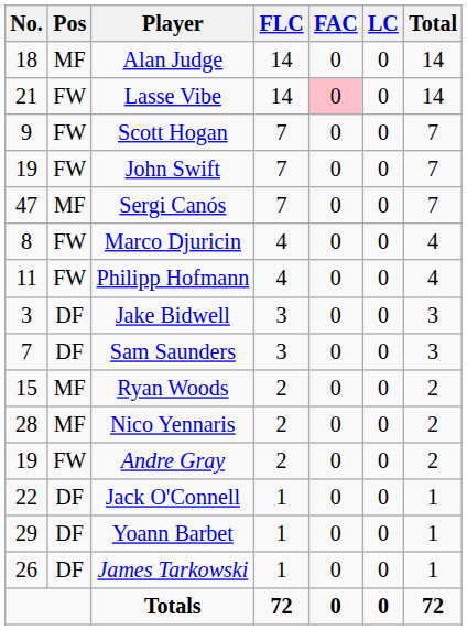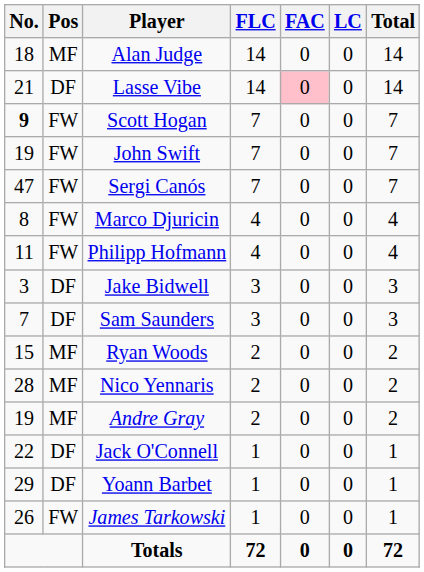 <table class="wikitable"  style="text-align:center; border:1px #aaa solid; font-size:95%;">
 <tr>
 <th>No.</th>
 <th>Pos</th>
 <th>Player</th>
 <th><a href='#'>FLC</a></th>
 <th><a href='#'>FAC</a></th>
 <th><a href='#'>LC</a></th>
 <th>Total</th>
 </tr>
 <tr>
 <td>18</td>
 <td>MF</td>
 <td><a href='#'>Alan Judge</a></td>
 <td>14</td>
 <td>0</td>
 <td>0</td>
 <td>14</td>
 </tr>
 <tr>
 <td>21</td>
-<td>FW</td>
+<td>DF</td>
 <td><a href='#'>Lasse Vibe</a></td>
 <td>14</td>
 <td style="background: pink;">0</td>
 <td>0</td>
 <td>14</td>
 </tr>
 <tr>
-<td>9</td>
+<td><strong>9</strong></td>
 <td>FW</td>
 <td><a href='#'>Scott Hogan</a></td>
 <td>7</td>
 <td>0</td>
 <td>0</td>
 <td>7</td>
 </tr>
 <tr>
 <td>19</td>
 <td>FW</td>
 <td><a href='#'>John Swift</a></td>
 <td>7</td>
 <td>0</td>
 <td>0</td>
 <td>7</td>
 </tr>
 <tr>
 <td>47</td>
-<td>MF</td>
+<td>FW</td>
 <td><a href='#'>Sergi Canós</a></td>
 <td>7</td>
 <td>0</td>
 <td>0</td>
 <td>7</td>
 </tr>
 <tr>
 <td>8</td>
 <td>FW</td>
 <td><a href='#'>Marco Djuricin</a></td>
 <td>4</td>
 <td>0</td>
 <td>0</td>
 <td>4</td>
 </tr>
 <tr>
 <td>11</td>
 <td>FW</td>
 <td><a href='#'>Philipp Hofmann</a></td>
 <td>4</td>
 <td>0</td>
 <td>0</td>
 <td>4</td>
 </tr>
 <tr>
 <td>3</td>
 <td>DF</td>
 <td><a href='#'>Jake Bidwell</a></td>
 <td>3</td>
 <td>0</td>
 <td>0</td>
 <td>3</td>
 </tr>
 <tr>
 <td>7</td>
 <td>DF</td>
 <td><a href='#'>Sam Saunders</a></td>
 <td>3</td>
 <td>0</td>
 <td>0</td>
 <td>3</td>
 </tr>
 <tr>
 <td>15</td>
 <td>MF</td>
 <td><a href='#'>Ryan Woods</a></td>
 <td>2</td>
 <td>0</td>
 <td>0</td>
 <td>2</td>
 </tr>
 <tr>
 <td>28</td>
 <td>MF</td>
 <td><a href='#'>Nico Yennaris</a></td>
 <td>2</td>
 <td>0</td>
 <td>0</td>
 <td>2</td>
 </tr>
 <tr>
 <td>19</td>
-<td>FW</td>
+<td>MF</td>
 <td><em><a href='#'>Andre Gray</a></em></td>
 <td>2</td>
 <td>0</td>
 <td>0</td>
 <td>2</td>
 </tr>
 <tr>
 <td>22</td>
 <td>DF</td>
 <td><a href='#'>Jack O'Connell</a></td>
 <td>1</td>
 <td>0</td>
 <td>0</td>
 <td>1</td>
 </tr>
 <tr>
 <td>29</td>
 <td>DF</td>
 <td><a href='#'>Yoann Barbet</a></td>
 <td>1</td>
 <td>0</td>
 <td>0</td>
 <td>1</td>
 </tr>
 <tr>
 <td>26</td>
-<td>DF</td>
+<td>FW</td>
 <td><em><a href='#'>James Tarkowski</a></em></td>
 <td>1</td>
 <td>0</td>
 <td>0</td>
 <td>1</td>
 </tr>
 <tr>
 <td colspan="2"></td>
 <td><strong>Totals</strong></td>
 <td><strong>72</strong></td>
 <td><strong>0</strong></td>
 <td><strong>0</strong></td>
 <td><strong>72</strong></td>
 </tr>
 </table>
